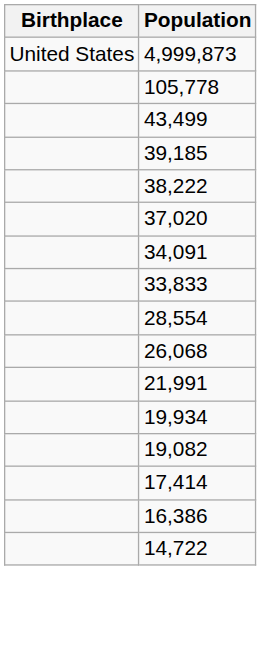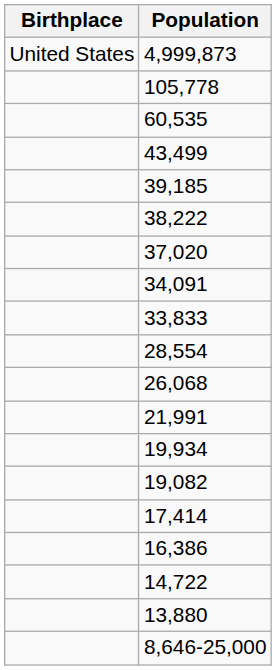 <table class="wikitable floatright">
 <tr>
 <th>Birthplace</th>
 <th>Population</th>
 </tr>
 <tr>
 <td>United States</td>
 <td>4,999,873</td>
 </tr>
 <tr>
 <td></td>
 <td>105,778</td>
+</tr>
+<tr>
+<td></td>
+<td>60,535</td>
 </tr>
 <tr>
 <td></td>
 <td>43,499</td>
 </tr>
 <tr>
 <td></td>
 <td>39,185</td>
 </tr>
 <tr>
 <td></td>
 <td>38,222</td>
 </tr>
 <tr>
 <td></td>
 <td>37,020</td>
 </tr>
 <tr>
 <td></td>
 <td>34,091</td>
 </tr>
 <tr>
 <td></td>
 <td>33,833</td>
 </tr>
 <tr>
 <td></td>
 <td>28,554</td>
 </tr>
 <tr>
 <td></td>
 <td>26,068</td>
 </tr>
 <tr>
 <td></td>
 <td>21,991</td>
 </tr>
 <tr>
 <td></td>
 <td>19,934</td>
 </tr>
 <tr>
 <td></td>
 <td>19,082</td>
 </tr>
 <tr>
 <td></td>
 <td>17,414</td>
 </tr>
 <tr>
 <td></td>
 <td>16,386</td>
 </tr>
 <tr>
 <td></td>
 <td>14,722</td>
 </tr>
+<tr>
+<td></td>
+<td>13,880</td>
+</tr>
+<tr>
+<td></td>
+<td>8,646-25,000</td>
+</tr>
 </table>
